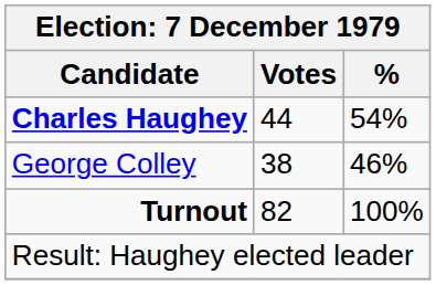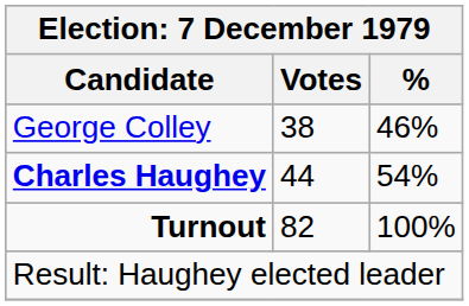 <table class=wikitable>
 <tr>
 <th colspan=3>Election: 7 December 1979</th>
 </tr>
 <tr>
 <th>Candidate</th>
 <th>Votes</th>
 <th>%</th>
 </tr>
 <tr>
+<td><a href='#'>George Colley</a></td>
+<td>38</td>
+<td>46%</td>
+</tr>
+<tr>
 <td><strong><a href='#'>Charles Haughey</a></strong></td>
 <td>44</td>
 <td>54%</td>
-</tr>
-<tr>
-<td><a href='#'>George Colley</a></td>
-<td>38</td>
-<td>46%</td>
 </tr>
 <tr>
 <td align="right"><strong>Turnout</strong></td>
 <td>82</td>
 <td>100%</td>
 </tr>
 <tr>
 <td colspan=3>Result: Haughey elected leader</td>
 </tr>
 <tr>
 </tr>
 </table>
